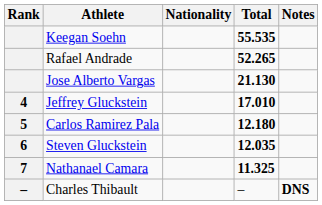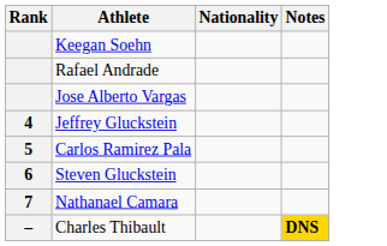 <table class="wikitable sortable" style="text-align:left">
 <tr>
 <th scope=col>Rank</th>
 <th scope=col>Athlete</th>
 <th scope=col>Nationality</th>
-<th scope=col>Total</th>
 <th scope=col>Notes</th>
 </tr>
 <tr>
 <th scope=row></th>
 <td align=left><a href='#'>Keegan Soehn</a></td>
 <td></td>
-<td><strong>55.535</strong></td>
 <td></td>
 </tr>
 <tr>
 <th scope=row></th>
 <td align=left>Rafael Andrade</td>
 <td></td>
-<td><strong>52.265</strong></td>
 <td></td>
 </tr>
 <tr>
 <th scope=row></th>
 <td align=left><a href='#'>Jose Alberto Vargas</a></td>
 <td></td>
-<td><strong>21.130</strong></td>
 <td></td>
 </tr>
 <tr>
 <th scope=row>4</th>
 <td align=left><a href='#'>Jeffrey Gluckstein</a></td>
 <td></td>
-<td><strong>17.010</strong></td>
 <td></td>
 </tr>
 <tr>
 <th scope=row>5</th>
 <td align=left><a href='#'>Carlos Ramirez Pala</a></td>
 <td></td>
-<td><strong>12.180</strong></td>
 <td></td>
 </tr>
 <tr>
 <th scope=row>6</th>
 <td align=left><a href='#'>Steven Gluckstein</a></td>
 <td></td>
-<td><strong>12.035</strong></td>
 <td></td>
 </tr>
 <tr>
 <th scope=row>7</th>
 <td align=left><a href='#'>Nathanael Camara</a></td>
 <td></td>
-<td><strong>11.325</strong></td>
 <td></td>
 </tr>
 <tr>
 <th scope=row>–</th>
 <td align=left>Charles Thibault</td>
 <td></td>
-<td>–</td>
-<td><strong>DNS</strong></td>
+<td style="background: gold;"><strong>DNS</strong></td>
 </tr>
 </table>
